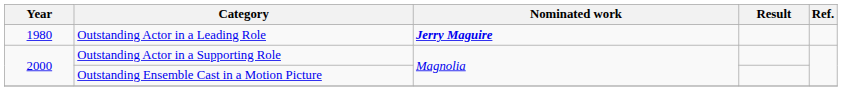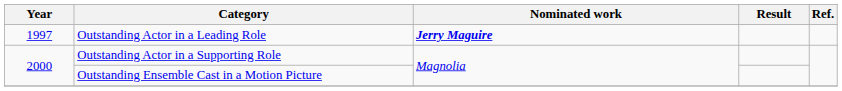 <table class=wikitable>
 <tr>
 <th scope="col" style="width:5em;">Year</th>
 <th scope="col" style="width:26em;">Category</th>
 <th scope="col" style="width:25em;">Nominated work</th>
 <th scope="col" style="width:5em;">Result</th>
 <th>Ref.</th>
 </tr>
 <tr>
-<td style="text-align:center;"><a href='#'>1980</a></td>
+<td style="text-align:center;"><a href='#'>1997</a></td>
 <td><a href='#'>Outstanding Actor in a Leading Role</a></td>
 <td><strong><em><a href='#'>Jerry Maguire</a></em></strong></td>
 <td></td>
 <td style="text-align:center;"></td>
 </tr>
 <tr>
 <td style="text-align:center;", rowspan="2"><a href='#'>2000</a></td>
 <td><a href='#'>Outstanding Actor in a Supporting Role</a></td>
 <td rowspan="2"><em><a href='#'>Magnolia</a></em></td>
 <td></td>
 <td style="text-align:center;", rowspan=2></td>
 </tr>
 <tr>
 <td><a href='#'>Outstanding Ensemble Cast in a Motion Picture</a></td>
 <td></td>
 </tr>
 <tr>
 </tr>
 </table>
